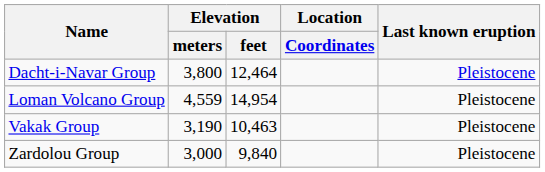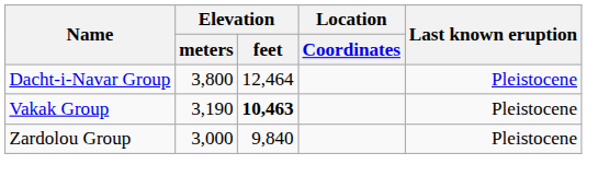 <table class="wikitable">
 <tr>
 <th rowspan="2">Name</th>
 <th colspan ="2">Elevation</th>
 <th>Location</th>
 <th rowspan="2">Last known eruption</th>
 </tr>
 <tr>
 <th>meters</th>
 <th>feet</th>
 <th><a href='#'>Coordinates</a></th>
 </tr>
 <tr align="right">
 <td align="left"><a href='#'>Dacht-i-Navar Group</a></td>
 <td>3,800</td>
 <td>12,464</td>
 <td></td>
 <td><a href='#'>Pleistocene</a></td>
 </tr>
 <tr align="right">
-<td align="left"><a href='#'>Loman Volcano Group</a></td>
-<td>4,559</td>
-<td>14,954</td>
-<td></td>
-<td>Pleistocene</td>
-</tr>
-<tr align="right">
 <td align="left"><a href='#'>Vakak Group</a></td>
 <td>3,190</td>
-<td>10,463</td>
+<td><strong>10,463</strong></td>
 <td></td>
 <td>Pleistocene</td>
 </tr>
 <tr align="right">
 <td align="left">Zardolou Group</td>
 <td>3,000</td>
 <td>9,840</td>
 <td></td>
 <td>Pleistocene</td>
 </tr>
 </table>
